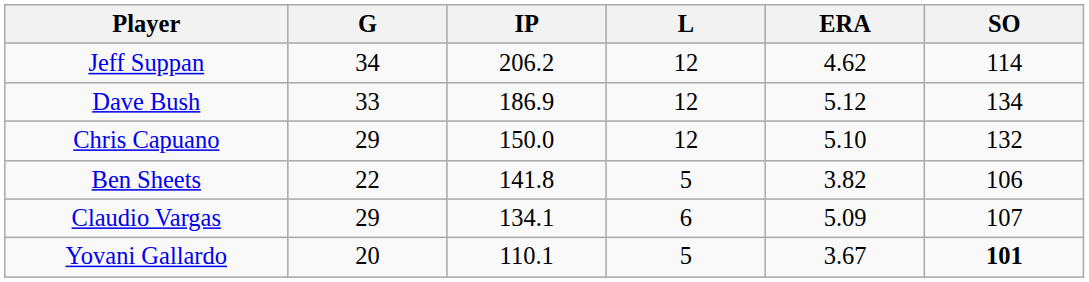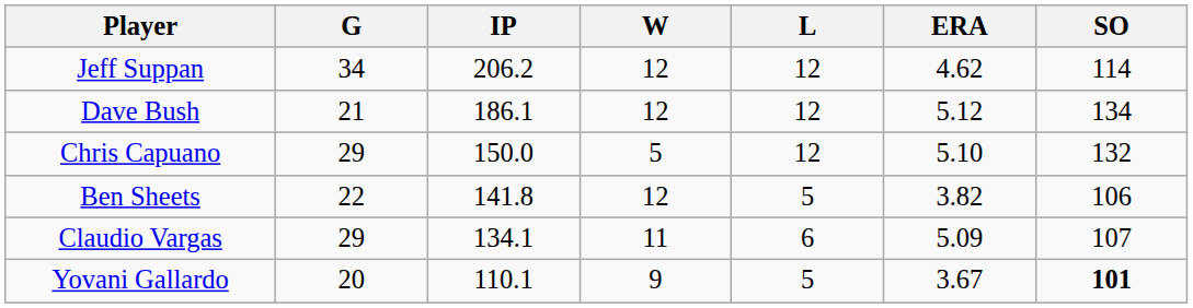 <table class="wikitable sortable">
 <tr>
 <th bgcolor="#DDDDFF" width="16%">Player</th>
 <th bgcolor="#DDDDFF" width="9%">G</th>
 <th bgcolor="#DDDDFF" width="9%">IP</th>
+<th bgcolor="#DDDDFF" width="9%">W</th>
 <th bgcolor="#DDDDFF" width="9%">L</th>
 <th bgcolor="#DDDDFF" width="9%">ERA</th>
 <th bgcolor="#DDDDFF" width="9%">SO</th>
 </tr>
 <tr align=center>
 <td><a href='#'>Jeff Suppan</a></td>
 <td>34</td>
 <td>206.2</td>
 <td>12</td>
+<td>12</td>
 <td>4.62</td>
 <td>114</td>
 </tr>
 <tr align=center>
 <td><a href='#'>Dave Bush</a></td>
-<td>33</td>
-<td>186.9</td>
+<td>21</td>
+<td>186.1</td>
+<td>12</td>
 <td>12</td>
 <td>5.12</td>
 <td>134</td>
 </tr>
 <tr align=center>
 <td><a href='#'>Chris Capuano</a></td>
 <td>29</td>
 <td>150.0</td>
+<td>5</td>
 <td>12</td>
 <td>5.10</td>
 <td>132</td>
 </tr>
 <tr align=center>
 <td><a href='#'>Ben Sheets</a></td>
 <td>22</td>
 <td>141.8</td>
+<td>12</td>
 <td>5</td>
 <td>3.82</td>
 <td>106</td>
 </tr>
 <tr align=center>
 <td><a href='#'>Claudio Vargas</a></td>
 <td>29</td>
 <td>134.1</td>
+<td>11</td>
 <td>6</td>
 <td>5.09</td>
 <td>107</td>
 </tr>
 <tr align=center>
 <td><a href='#'>Yovani Gallardo</a></td>
 <td>20</td>
 <td>110.1</td>
+<td>9</td>
 <td>5</td>
 <td>3.67</td>
 <td><strong>101</strong></td>
 </tr>
 </table>
